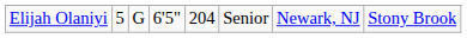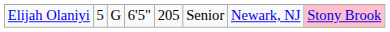 <table class="wikitable sortable" border="1" style="text-align:center;">
 <tr align=center>
 </tr>
 <tr>
 <td><a href='#'>Elijah Olaniyi</a></td>
 <td>5</td>
 <td>G</td>
 <td>6'5"</td>
-<td>204</td>
+<td>205</td>
 <td>Senior</td>
 <td><a href='#'>Newark, NJ</a></td>
-<td><a href='#'>Stony Brook</a></td>
+<td style="background: pink;"><a href='#'>Stony Brook</a></td>
 </tr>
 </table>
